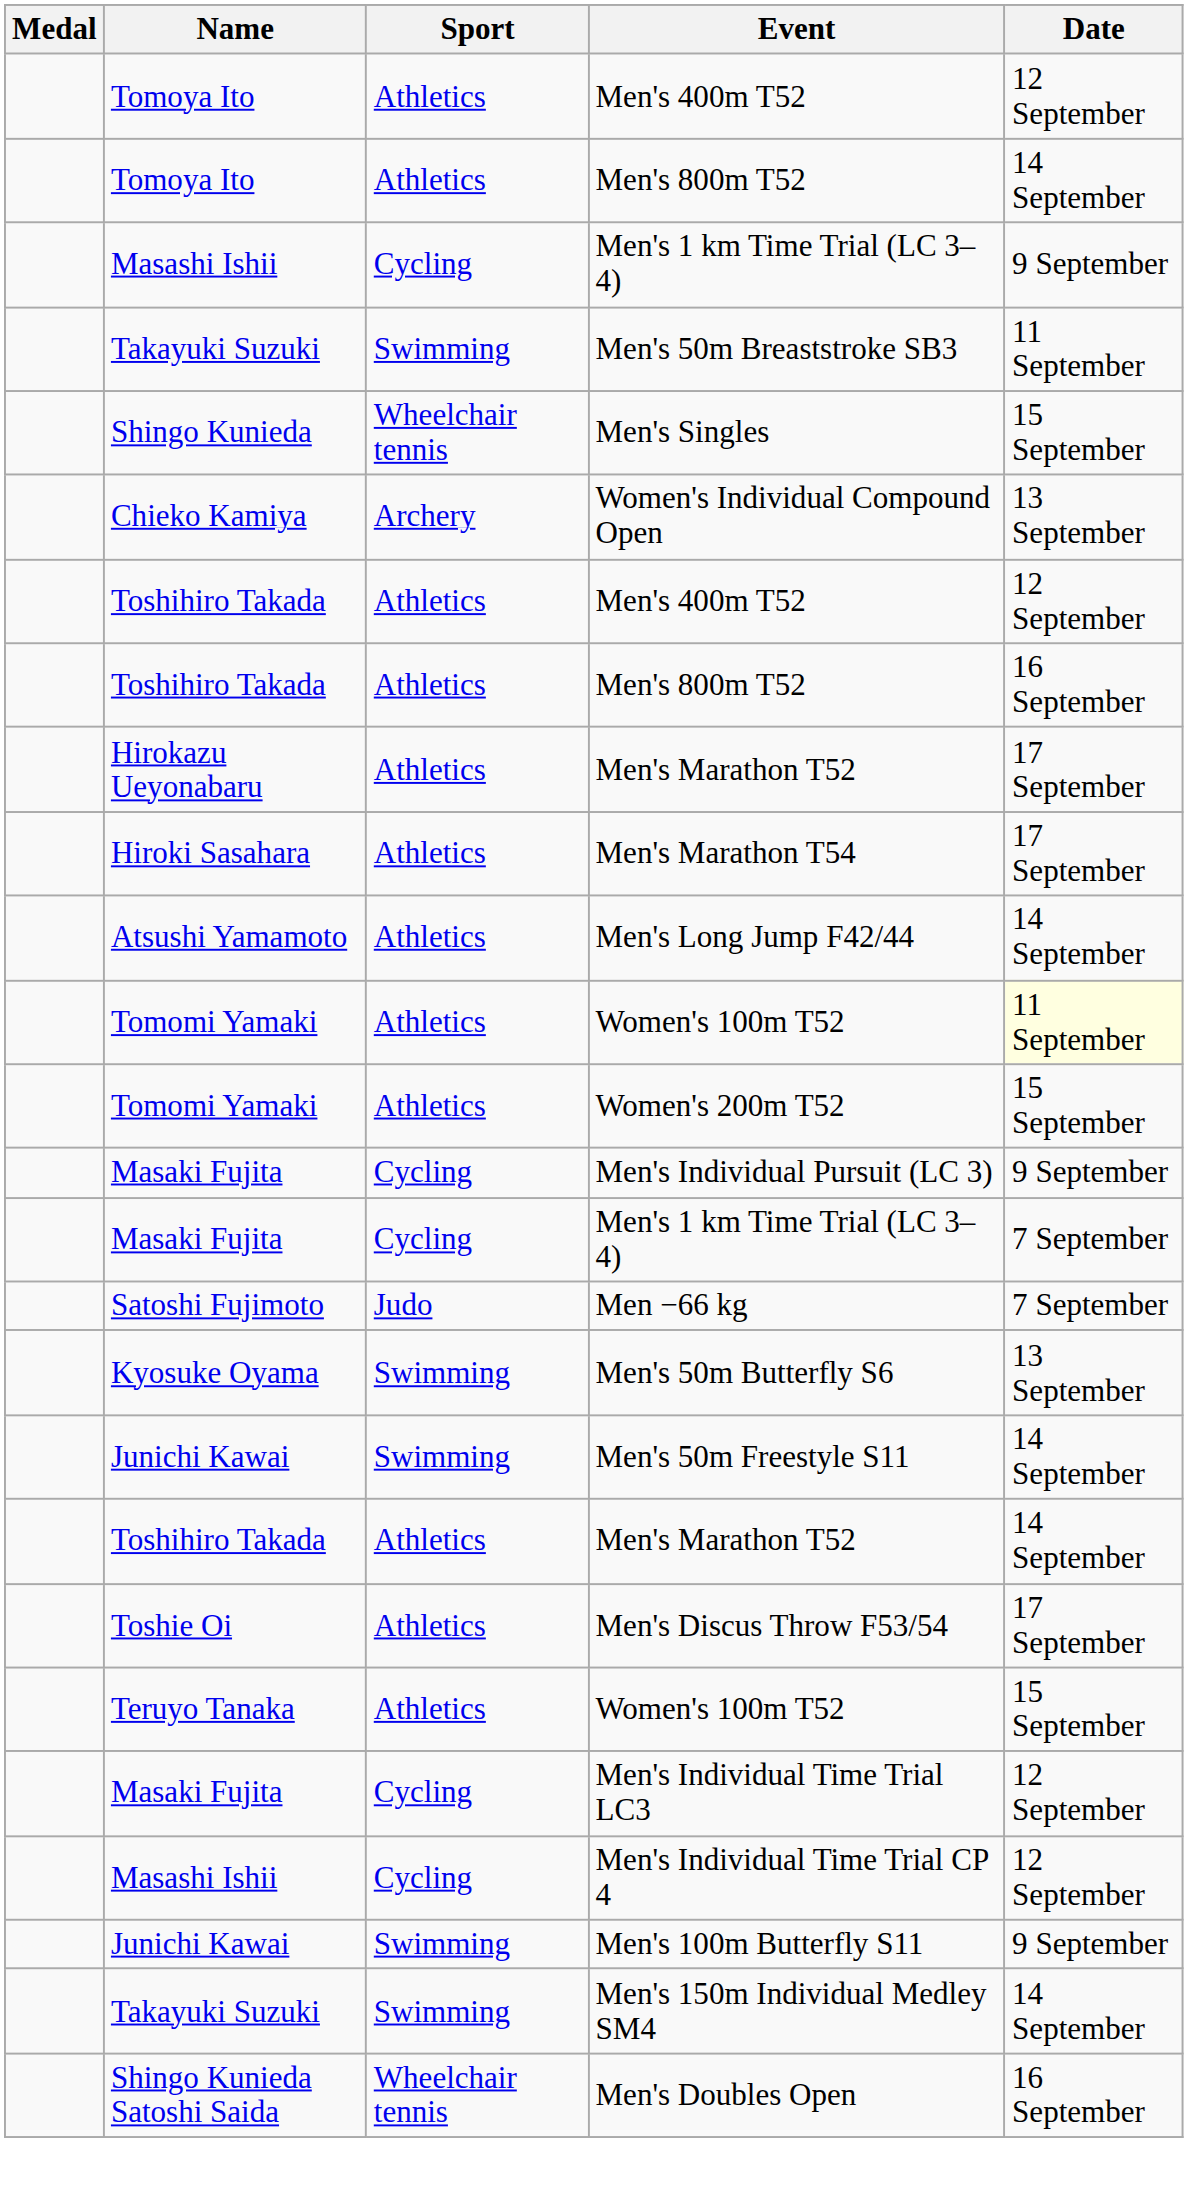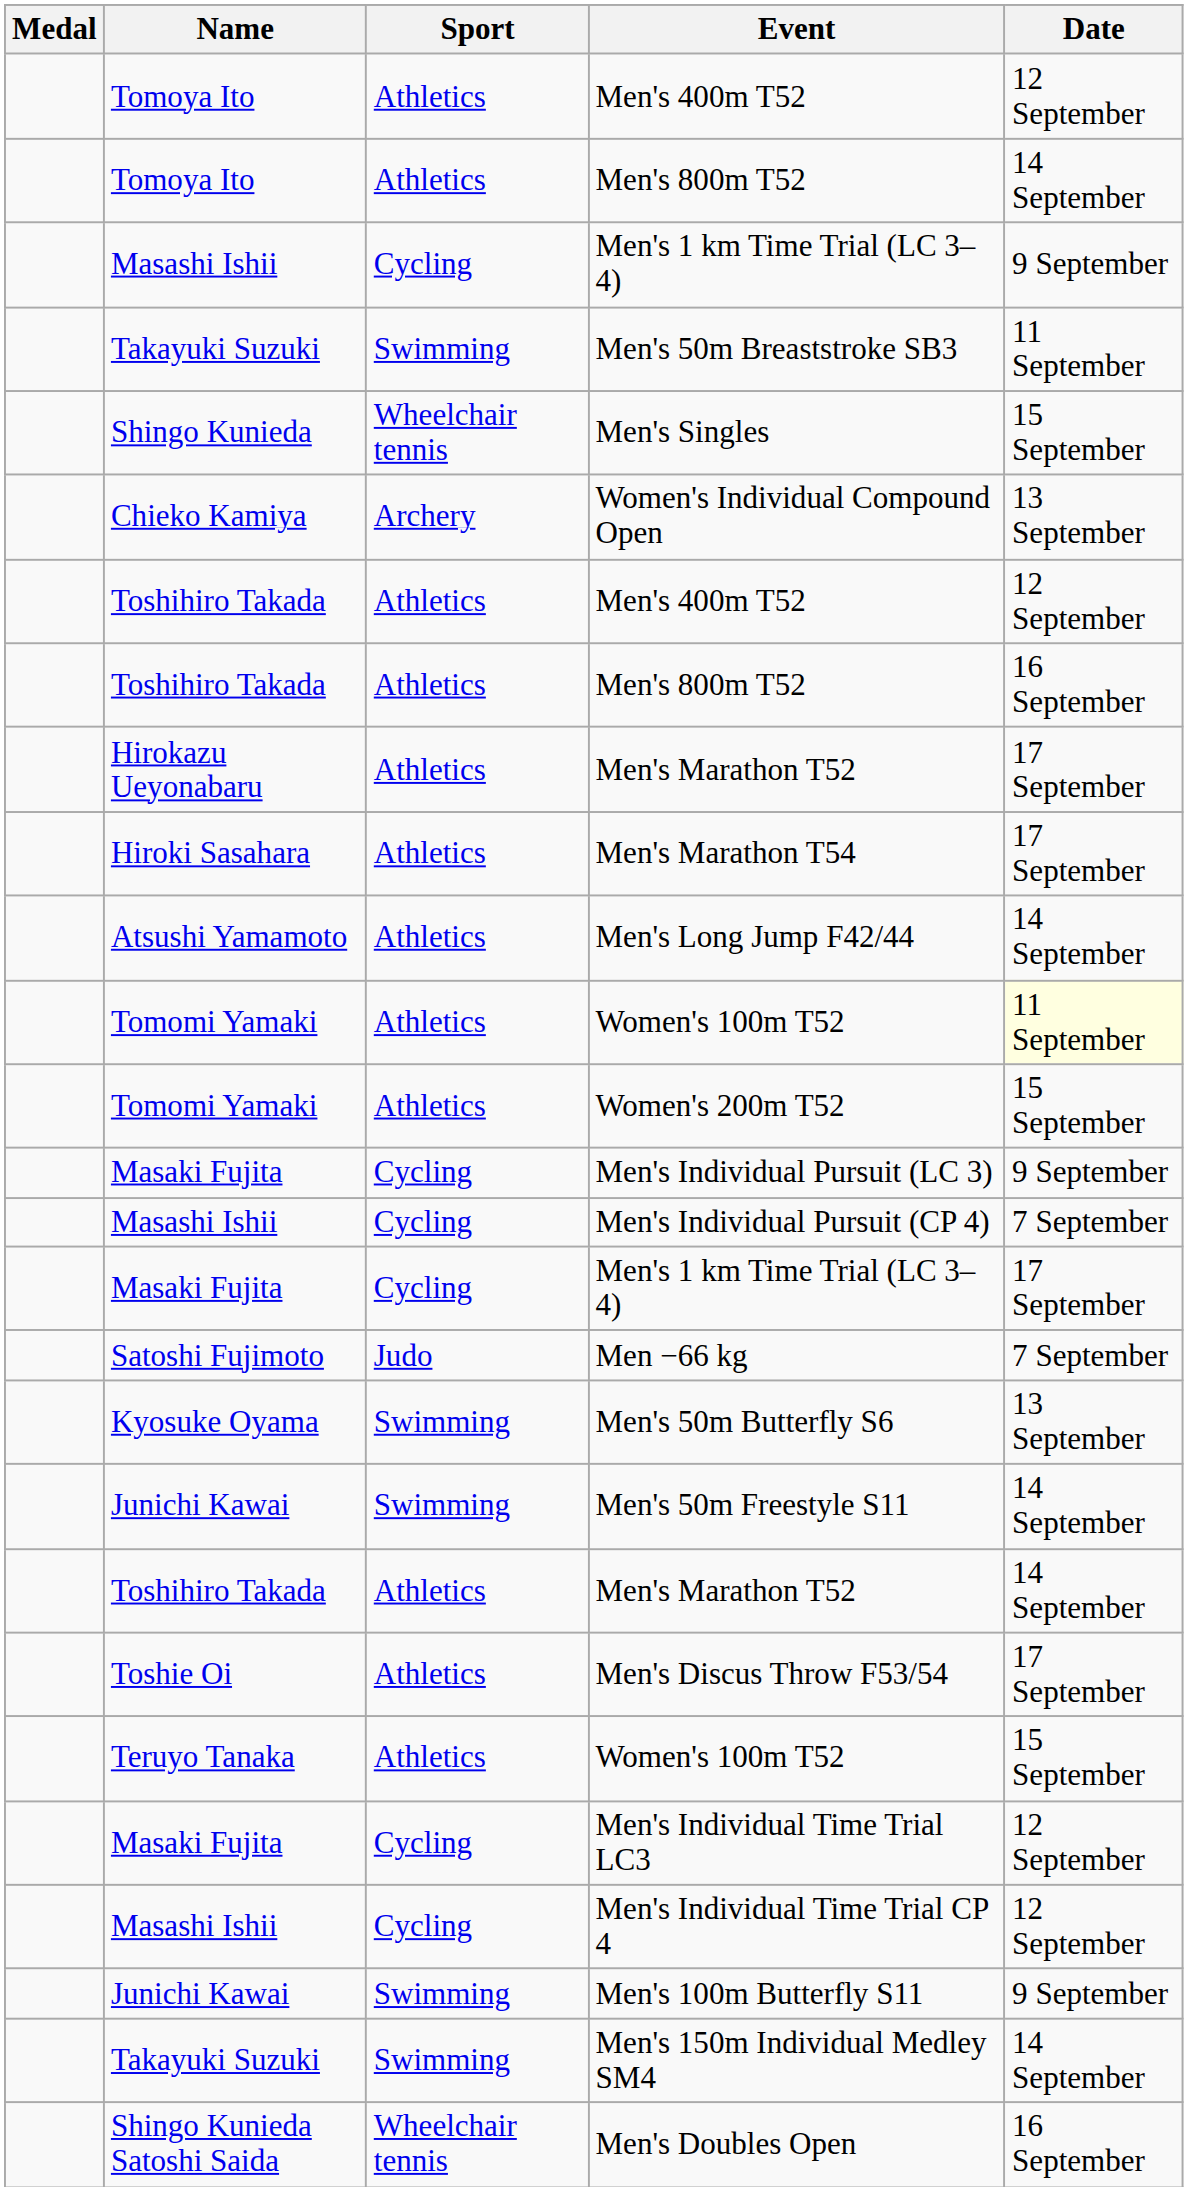 <table class="wikitable sortable">
 <tr>
 <th>Medal</th>
 <th>Name</th>
 <th>Sport</th>
 <th>Event</th>
 <th>Date</th>
 </tr>
 <tr>
 <td></td>
 <td><a href='#'>Tomoya Ito</a></td>
 <td><a href='#'>Athletics</a></td>
 <td>Men's 400m T52</td>
 <td>12 September</td>
 </tr>
 <tr>
 <td></td>
 <td><a href='#'>Tomoya Ito</a></td>
 <td><a href='#'>Athletics</a></td>
 <td>Men's 800m T52</td>
 <td>14 September</td>
 </tr>
 <tr>
 <td></td>
 <td><a href='#'>Masashi Ishii</a></td>
 <td><a href='#'>Cycling</a></td>
 <td>Men's 1 km Time Trial (LC 3–4)</td>
 <td>9 September</td>
 </tr>
 <tr>
 <td></td>
 <td><a href='#'>Takayuki Suzuki</a></td>
 <td><a href='#'>Swimming</a></td>
 <td>Men's 50m Breaststroke SB3</td>
 <td>11 September</td>
 </tr>
 <tr>
 <td></td>
 <td><a href='#'>Shingo Kunieda</a></td>
 <td><a href='#'>Wheelchair tennis</a></td>
 <td>Men's Singles</td>
 <td>15 September</td>
 </tr>
 <tr>
 <td></td>
 <td><a href='#'>Chieko Kamiya</a></td>
 <td><a href='#'>Archery</a></td>
 <td>Women's Individual Compound Open</td>
 <td>13 September</td>
 </tr>
 <tr>
 <td></td>
 <td><a href='#'>Toshihiro Takada</a></td>
 <td><a href='#'>Athletics</a></td>
 <td>Men's 400m T52</td>
 <td>12 September</td>
 </tr>
 <tr>
 <td></td>
 <td><a href='#'>Toshihiro Takada</a></td>
 <td><a href='#'>Athletics</a></td>
 <td>Men's 800m T52</td>
 <td>16 September</td>
 </tr>
 <tr>
 <td></td>
 <td><a href='#'>Hirokazu Ueyonabaru</a></td>
 <td><a href='#'>Athletics</a></td>
 <td>Men's Marathon T52</td>
 <td>17 September</td>
 </tr>
 <tr>
 <td></td>
 <td><a href='#'>Hiroki Sasahara</a></td>
 <td><a href='#'>Athletics</a></td>
 <td>Men's Marathon T54</td>
 <td>17 September</td>
 </tr>
 <tr>
 <td></td>
 <td><a href='#'>Atsushi Yamamoto</a></td>
 <td><a href='#'>Athletics</a></td>
 <td>Men's Long Jump F42/44</td>
 <td>14 September</td>
 </tr>
 <tr>
 <td></td>
 <td><a href='#'>Tomomi Yamaki</a></td>
 <td><a href='#'>Athletics</a></td>
 <td>Women's 100m T52</td>
 <td style="background: lightyellow;">11 September</td>
 </tr>
 <tr>
 <td></td>
 <td><a href='#'>Tomomi Yamaki</a></td>
 <td><a href='#'>Athletics</a></td>
 <td>Women's 200m T52</td>
 <td>15 September</td>
 </tr>
 <tr>
 <td></td>
 <td><a href='#'>Masaki Fujita</a></td>
 <td><a href='#'>Cycling</a></td>
 <td>Men's Individual Pursuit (LC 3)</td>
 <td>9 September</td>
 </tr>
 <tr>
 <td></td>
+<td><a href='#'>Masashi Ishii</a></td>
+<td><a href='#'>Cycling</a></td>
+<td>Men's Individual Pursuit (CP 4)</td>
+<td>7 September</td>
+</tr>
+<tr>
+<td></td>
 <td><a href='#'>Masaki Fujita</a></td>
 <td><a href='#'>Cycling</a></td>
 <td>Men's 1 km Time Trial (LC 3–4)</td>
-<td>7 September</td>
+<td>17 September</td>
 </tr>
 <tr>
 <td></td>
 <td><a href='#'>Satoshi Fujimoto</a></td>
 <td><a href='#'>Judo</a></td>
 <td>Men −66 kg</td>
 <td>7 September</td>
 </tr>
 <tr>
 <td></td>
 <td><a href='#'>Kyosuke Oyama</a></td>
 <td><a href='#'>Swimming</a></td>
 <td>Men's 50m Butterfly S6</td>
 <td>13 September</td>
 </tr>
 <tr>
 <td></td>
 <td><a href='#'>Junichi Kawai</a></td>
 <td><a href='#'>Swimming</a></td>
 <td>Men's 50m Freestyle S11</td>
 <td>14 September</td>
 </tr>
 <tr>
 <td></td>
 <td><a href='#'>Toshihiro Takada</a></td>
 <td><a href='#'>Athletics</a></td>
 <td>Men's Marathon T52</td>
 <td>14 September</td>
 </tr>
 <tr>
 <td></td>
 <td><a href='#'>Toshie Oi</a></td>
 <td><a href='#'>Athletics</a></td>
 <td>Men's Discus Throw F53/54</td>
 <td>17 September</td>
 </tr>
 <tr>
 <td></td>
 <td><a href='#'>Teruyo Tanaka</a></td>
 <td><a href='#'>Athletics</a></td>
 <td>Women's 100m T52</td>
 <td>15 September</td>
 </tr>
 <tr>
 <td></td>
 <td><a href='#'>Masaki Fujita</a></td>
 <td><a href='#'>Cycling</a></td>
 <td>Men's Individual Time Trial LC3</td>
 <td>12 September</td>
 </tr>
 <tr>
 <td></td>
 <td><a href='#'>Masashi Ishii</a></td>
 <td><a href='#'>Cycling</a></td>
 <td>Men's Individual Time Trial CP 4</td>
 <td>12 September</td>
 </tr>
 <tr>
 <td></td>
 <td><a href='#'>Junichi Kawai</a></td>
 <td><a href='#'>Swimming</a></td>
 <td>Men's 100m Butterfly S11</td>
 <td>9 September</td>
 </tr>
 <tr>
 <td></td>
 <td><a href='#'>Takayuki Suzuki</a></td>
 <td><a href='#'>Swimming</a></td>
 <td>Men's 150m Individual Medley SM4</td>
 <td>14 September</td>
 </tr>
 <tr>
 <td></td>
 <td><a href='#'>Shingo Kunieda</a><br><a href='#'>Satoshi Saida</a></td>
 <td><a href='#'>Wheelchair tennis</a></td>
 <td>Men's Doubles Open</td>
 <td>16 September</td>
 </tr>
 </table>
